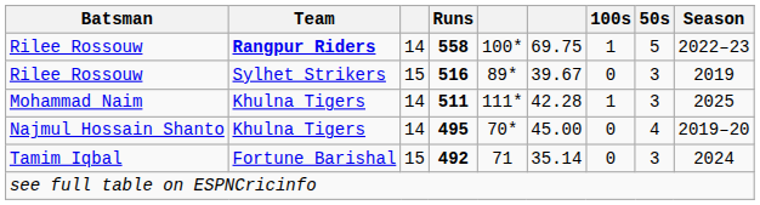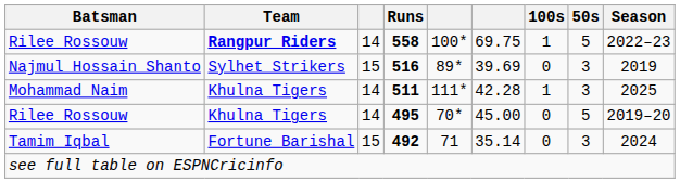 <table class="wikitable">
 <tr>
 <th>Batsman</th>
 <th>Team</th>
 <th></th>
 <th>Runs</th>
 <th></th>
 <th></th>
 <th>100s</th>
 <th>50s</th>
 <th>Season</th>
 </tr>
 <tr align=center>
 <td align=left><a href='#'>Rilee Rossouw</a></td>
 <td align=left><strong><a href='#'>Rangpur Riders</a></strong></td>
 <td>14</td>
 <td><strong>558</strong></td>
 <td>100*</td>
 <td>69.75</td>
 <td>1</td>
 <td>5</td>
 <td>2022–23</td>
 </tr>
 <tr align=center>
-<td align=left><a href='#'>Rilee Rossouw</a></td>
+<td align=left><a href='#'>Najmul Hossain Shanto</a></td>
 <td align=left><a href='#'>Sylhet Strikers</a></td>
 <td>15</td>
 <td><strong>516</strong></td>
 <td>89*</td>
-<td>39.67</td>
+<td>39.69</td>
 <td>0</td>
 <td>3</td>
 <td>2019</td>
 </tr>
 <tr align="center">
 <td align="left"><a href='#'>Mohammad Naim</a></td>
 <td align="left"><a href='#'>Khulna Tigers</a></td>
 <td>14</td>
 <td><strong>511</strong></td>
 <td>111*</td>
 <td>42.28</td>
 <td>1</td>
 <td>3</td>
 <td>2025</td>
 </tr>
 <tr align=center>
-<td align=left><a href='#'>Najmul Hossain Shanto</a></td>
+<td align=left><a href='#'>Rilee Rossouw</a></td>
 <td align=left><a href='#'>Khulna Tigers</a></td>
 <td>14</td>
 <td><strong>495</strong></td>
 <td>70*</td>
 <td>45.00</td>
 <td>0</td>
-<td>4</td>
+<td>5</td>
 <td>2019–20</td>
 </tr>
 <tr align=center>
 <td align=left><a href='#'>Tamim Iqbal</a></td>
 <td align=left><a href='#'>Fortune Barishal</a></td>
 <td>15</td>
 <td><strong>492</strong></td>
 <td>71</td>
 <td>35.14</td>
 <td>0</td>
 <td>3</td>
 <td>2024</td>
 </tr>
 <tr>
 <td colspan=10><em>see full table on ESPNCricinfo</em></td>
 </tr>
 </table>
